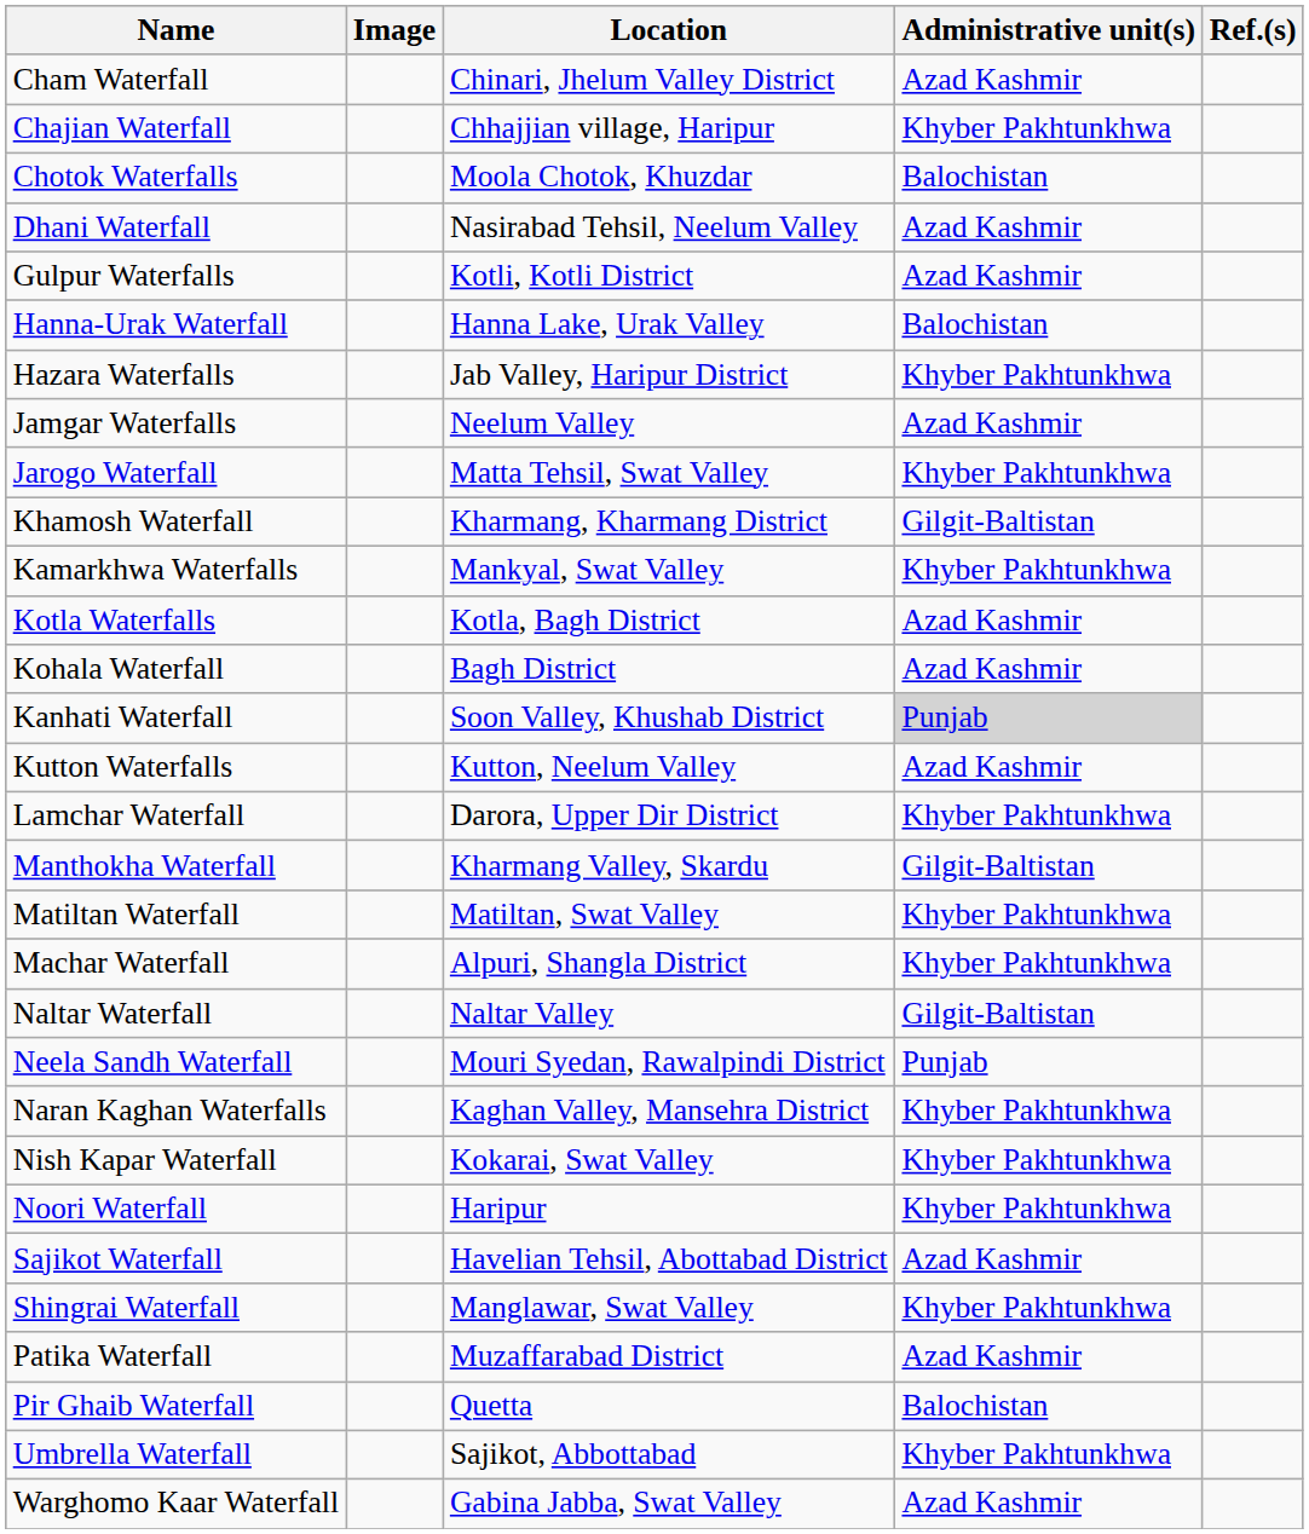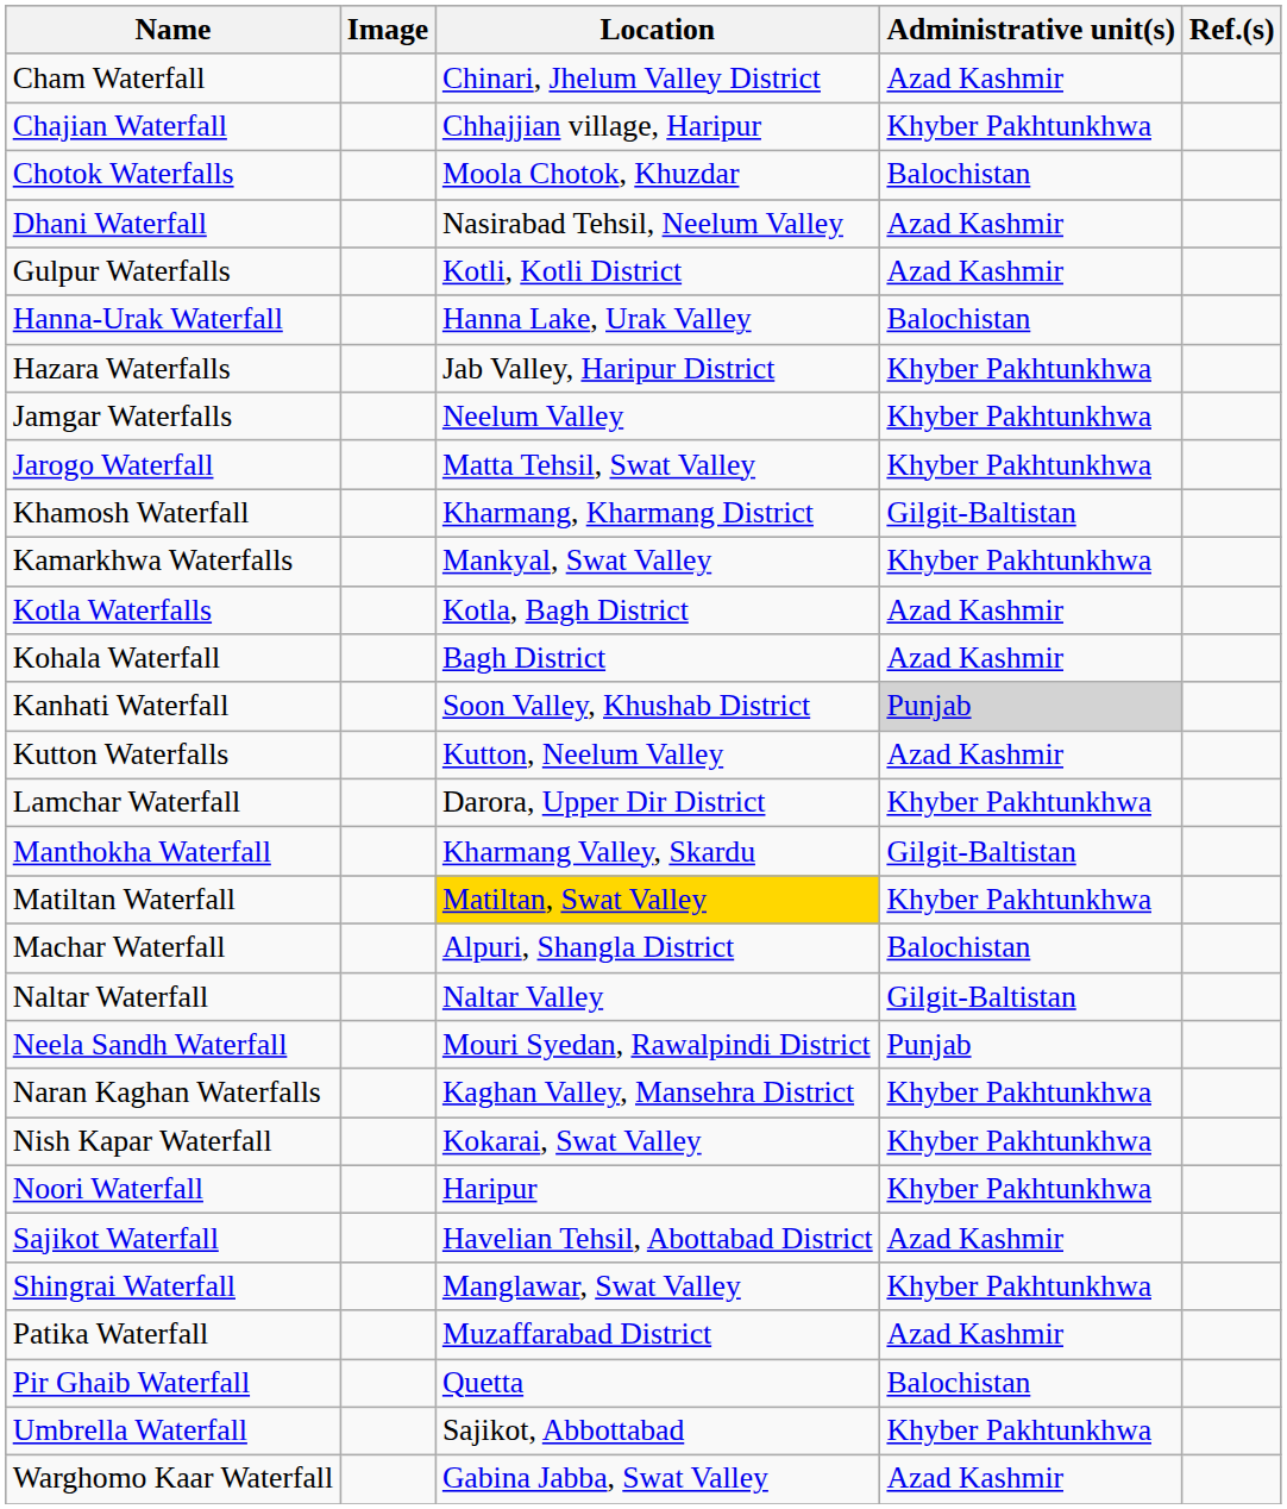 <table class="wikitable sortable">
 <tr>
 <th>Name</th>
 <th>Image</th>
 <th>Location</th>
 <th>Administrative unit(s)</th>
 <th>Ref.(s)</th>
 </tr>
 <tr>
 <td>Cham Waterfall</td>
 <td></td>
 <td><a href='#'>Chinari</a>, <a href='#'>Jhelum Valley District</a></td>
 <td><a href='#'>Azad Kashmir</a></td>
 <td></td>
 </tr>
 <tr>
 <td><a href='#'>Chajian Waterfall</a></td>
 <td></td>
 <td><a href='#'>Chhajjian</a> village, <a href='#'>Haripur</a></td>
 <td><a href='#'>Khyber Pakhtunkhwa</a></td>
 <td></td>
 </tr>
 <tr>
 <td><a href='#'>Chotok Waterfalls</a></td>
 <td></td>
 <td><a href='#'>Moola Chotok</a>, <a href='#'>Khuzdar</a></td>
 <td><a href='#'>Balochistan</a></td>
 <td></td>
 </tr>
 <tr>
 <td><a href='#'>Dhani Waterfall</a></td>
 <td></td>
 <td>Nasirabad Tehsil, <a href='#'>Neelum Valley</a></td>
 <td><a href='#'>Azad Kashmir</a></td>
 <td></td>
 </tr>
 <tr>
 <td>Gulpur Waterfalls</td>
 <td></td>
 <td><a href='#'>Kotli</a>, <a href='#'>Kotli District</a></td>
 <td><a href='#'>Azad Kashmir</a></td>
 <td></td>
 </tr>
 <tr>
 <td><a href='#'>Hanna-Urak Waterfall</a></td>
 <td></td>
 <td><a href='#'>Hanna Lake</a>, <a href='#'>Urak Valley</a></td>
 <td><a href='#'>Balochistan</a></td>
 <td></td>
 </tr>
 <tr>
 <td>Hazara Waterfalls</td>
 <td></td>
 <td>Jab Valley, <a href='#'>Haripur District</a></td>
 <td><a href='#'>Khyber Pakhtunkhwa</a></td>
 <td></td>
 </tr>
 <tr>
 <td>Jamgar Waterfalls</td>
 <td></td>
 <td><a href='#'>Neelum Valley</a></td>
-<td><a href='#'>Azad Kashmir</a></td>
+<td><a href='#'>Khyber Pakhtunkhwa</a></td>
 <td></td>
 </tr>
 <tr>
 <td><a href='#'>Jarogo Waterfall</a></td>
 <td></td>
 <td><a href='#'>Matta Tehsil</a>, <a href='#'>Swat Valley</a></td>
 <td><a href='#'>Khyber Pakhtunkhwa</a></td>
 <td></td>
 </tr>
 <tr>
 <td>Khamosh Waterfall</td>
 <td></td>
 <td><a href='#'>Kharmang</a>, <a href='#'>Kharmang District</a></td>
 <td><a href='#'>Gilgit-Baltistan</a></td>
 <td></td>
 </tr>
 <tr>
 <td>Kamarkhwa Waterfalls</td>
 <td></td>
 <td><a href='#'>Mankyal</a>, <a href='#'>Swat Valley</a></td>
 <td><a href='#'>Khyber Pakhtunkhwa</a></td>
 <td></td>
 </tr>
 <tr>
 <td><a href='#'>Kotla Waterfalls</a></td>
 <td></td>
 <td><a href='#'>Kotla</a>, <a href='#'>Bagh District</a></td>
 <td><a href='#'>Azad Kashmir</a></td>
 <td></td>
 </tr>
 <tr>
 <td>Kohala Waterfall</td>
 <td></td>
 <td><a href='#'>Bagh District</a></td>
 <td><a href='#'>Azad Kashmir</a></td>
 <td></td>
 </tr>
 <tr>
 <td>Kanhati Waterfall</td>
 <td></td>
 <td><a href='#'>Soon Valley</a>, <a href='#'>Khushab District</a></td>
 <td style="background: lightgrey;"><a href='#'>Punjab</a></td>
 <td></td>
 </tr>
 <tr>
 <td>Kutton Waterfalls</td>
 <td></td>
 <td><a href='#'>Kutton</a>, <a href='#'>Neelum Valley</a></td>
 <td><a href='#'>Azad Kashmir</a></td>
 <td></td>
 </tr>
 <tr>
 <td>Lamchar Waterfall</td>
 <td></td>
 <td>Darora, <a href='#'>Upper Dir District</a></td>
 <td><a href='#'>Khyber Pakhtunkhwa</a></td>
 <td></td>
 </tr>
 <tr>
 <td><a href='#'>Manthokha Waterfall</a></td>
 <td></td>
 <td><a href='#'>Kharmang Valley</a>, <a href='#'>Skardu</a></td>
 <td><a href='#'>Gilgit-Baltistan</a></td>
 <td></td>
 </tr>
 <tr>
 <td>Matiltan Waterfall</td>
 <td></td>
-<td><a href='#'>Matiltan</a>, <a href='#'>Swat Valley</a></td>
+<td style="background: gold;"><a href='#'>Matiltan</a>, <a href='#'>Swat Valley</a></td>
 <td><a href='#'>Khyber Pakhtunkhwa</a></td>
 <td></td>
 </tr>
 <tr>
 <td>Machar Waterfall</td>
 <td></td>
 <td><a href='#'>Alpuri</a>, <a href='#'>Shangla District</a></td>
-<td><a href='#'>Khyber Pakhtunkhwa</a></td>
+<td><a href='#'>Balochistan</a></td>
 <td></td>
 </tr>
 <tr>
 <td>Naltar Waterfall</td>
 <td></td>
 <td><a href='#'>Naltar Valley</a></td>
 <td><a href='#'>Gilgit-Baltistan</a></td>
 <td></td>
 </tr>
 <tr>
 <td><a href='#'>Neela Sandh Waterfall</a></td>
 <td></td>
 <td><a href='#'>Mouri Syedan</a>, <a href='#'>Rawalpindi District</a></td>
 <td><a href='#'>Punjab</a></td>
 <td></td>
 </tr>
 <tr>
 <td>Naran Kaghan Waterfalls</td>
 <td></td>
 <td><a href='#'>Kaghan Valley</a>, <a href='#'>Mansehra District</a></td>
 <td><a href='#'>Khyber Pakhtunkhwa</a></td>
 <td></td>
 </tr>
 <tr>
 <td>Nish Kapar Waterfall</td>
 <td></td>
 <td><a href='#'>Kokarai</a>, <a href='#'>Swat Valley</a></td>
 <td><a href='#'>Khyber Pakhtunkhwa</a></td>
 <td></td>
 </tr>
 <tr>
 <td><a href='#'>Noori Waterfall</a></td>
 <td></td>
 <td><a href='#'>Haripur</a></td>
 <td><a href='#'>Khyber Pakhtunkhwa</a></td>
 <td></td>
 </tr>
 <tr>
 <td><a href='#'>Sajikot Waterfall</a></td>
 <td></td>
 <td><a href='#'>Havelian Tehsil</a>, <a href='#'>Abottabad District</a></td>
 <td><a href='#'>Azad Kashmir</a></td>
 <td></td>
 </tr>
 <tr>
 <td><a href='#'>Shingrai Waterfall</a></td>
 <td></td>
 <td><a href='#'>Manglawar</a>, <a href='#'>Swat Valley</a></td>
 <td><a href='#'>Khyber Pakhtunkhwa</a></td>
 <td></td>
 </tr>
 <tr>
 <td>Patika Waterfall</td>
 <td></td>
 <td><a href='#'>Muzaffarabad District</a></td>
 <td><a href='#'>Azad Kashmir</a></td>
 <td></td>
 </tr>
 <tr>
 <td><a href='#'>Pir Ghaib Waterfall</a></td>
 <td></td>
 <td><a href='#'>Quetta</a></td>
 <td><a href='#'>Balochistan</a></td>
 <td></td>
 </tr>
 <tr>
 <td><a href='#'>Umbrella Waterfall</a></td>
 <td></td>
 <td>Sajikot, <a href='#'>Abbottabad</a></td>
 <td><a href='#'>Khyber Pakhtunkhwa</a></td>
 <td></td>
 </tr>
 <tr>
 <td>Warghomo Kaar Waterfall</td>
 <td></td>
 <td><a href='#'>Gabina Jabba</a>, <a href='#'>Swat Valley</a></td>
 <td><a href='#'>Azad Kashmir</a></td>
 <td></td>
 </tr>
 </table>
